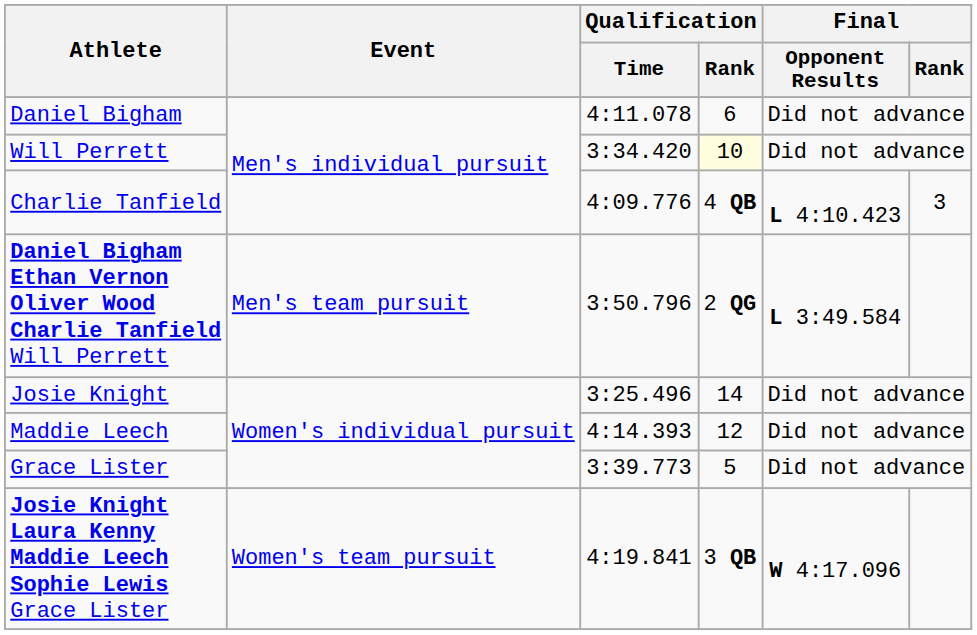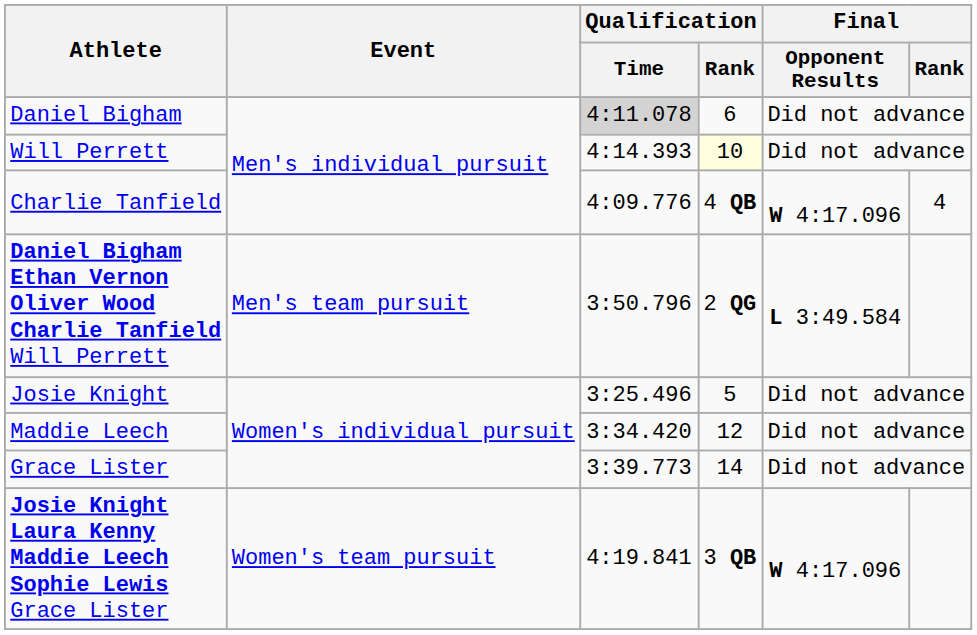 <table class="wikitable" style="font-size:90%;">
 <tr>
 <th rowspan=2>Athlete</th>
 <th rowspan=2>Event</th>
 <th colspan=2>Qualification</th>
 <th colspan=2>Final</th>
 </tr>
 <tr style="font-size:95%">
 <th>Time</th>
 <th>Rank</th>
 <th>Opponent<br>Results</th>
 <th>Rank</th>
 </tr>
 <tr align=center>
 <td align=left><a href='#'>Daniel Bigham</a></td>
 <td align=left rowspan=3><a href='#'>Men's individual pursuit</a></td>
-<td>4:11.078</td>
+<td style="background: lightgrey;">4:11.078</td>
 <td>6</td>
 <td colspan=2>Did not advance</td>
 </tr>
 <tr align=center>
 <td align=left><a href='#'>Will Perrett</a></td>
-<td>3:34.420</td>
+<td>4:14.393</td>
 <td style="background: lightyellow;">10</td>
 <td colspan=2>Did not advance</td>
 </tr>
 <tr align=center>
 <td align=left><a href='#'>Charlie Tanfield</a></td>
 <td>4:09.776</td>
 <td>4 <strong>QB</strong></td>
-<td><br><strong>L</strong> 4:10.423</td>
-<td>3</td>
+<td><br><strong>W</strong> 4:17.096</td>
+<td>4</td>
 </tr>
 <tr align=center>
 <td align=left><strong><a href='#'>Daniel Bigham</a></strong><br><strong><a href='#'>Ethan Vernon</a></strong><br><strong><a href='#'>Oliver Wood</a></strong><br><strong><a href='#'>Charlie Tanfield</a></strong><br><a href='#'>Will Perrett</a></td>
 <td align=left><a href='#'>Men's team pursuit</a></td>
 <td>3:50.796</td>
 <td>2 <strong>QG</strong></td>
 <td><br><strong>L</strong> 3:49.584</td>
 <td></td>
 </tr>
 <tr align=center>
 <td align=left><a href='#'>Josie Knight</a></td>
 <td align=left rowspan=3><a href='#'>Women's individual pursuit</a></td>
 <td>3:25.496</td>
-<td>14</td>
+<td>5</td>
 <td colspan=2>Did not advance</td>
 </tr>
 <tr align=center>
 <td align=left><a href='#'>Maddie Leech</a></td>
-<td>4:14.393</td>
+<td>3:34.420</td>
 <td>12</td>
 <td colspan=2>Did not advance</td>
 </tr>
 <tr align=center>
 <td align=left><a href='#'>Grace Lister</a></td>
 <td>3:39.773</td>
-<td>5</td>
+<td>14</td>
 <td colspan=2>Did not advance</td>
 </tr>
 <tr align=center>
 <td align=left><strong><a href='#'>Josie Knight</a></strong><br><strong><a href='#'>Laura Kenny</a></strong><br><strong><a href='#'>Maddie Leech</a></strong><br><strong><a href='#'>Sophie Lewis</a></strong><br><a href='#'>Grace Lister</a></td>
 <td align=left><a href='#'>Women's team pursuit</a></td>
 <td>4:19.841</td>
 <td>3 <strong>QB</strong></td>
 <td><br><strong>W</strong> 4:17.096</td>
 <td></td>
 </tr>
 </table>
